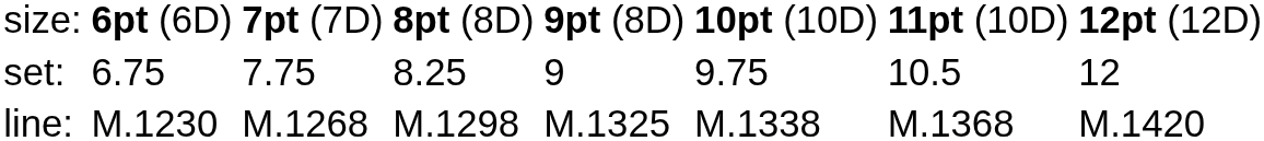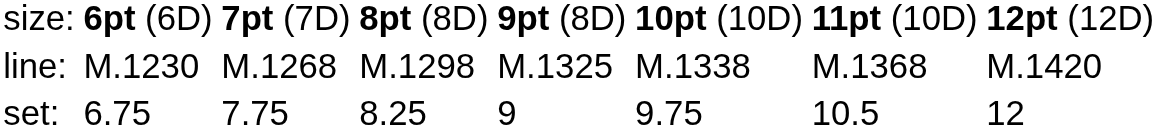 <table style="margin-left:40px;">
 <tr>
 <td>size:</td>
 <td><strong>6pt</strong> (6D)</td>
 <td><strong>7pt</strong> (7D)</td>
 <td><strong>8pt</strong> (8D)</td>
 <td><strong>9pt</strong> (8D)</td>
 <td><strong>10pt</strong> (10D)</td>
 <td><strong>11pt</strong> (10D)</td>
 <td><strong>12pt</strong> (12D)</td>
 </tr>
 <tr>
+<td>line:</td>
+<td>M.1230</td>
+<td>M.1268</td>
+<td>M.1298</td>
+<td>M.1325</td>
+<td>M.1338</td>
+<td>M.1368</td>
+<td>M.1420</td>
+</tr>
+<tr>
 <td>set:</td>
 <td>6.75</td>
 <td>7.75</td>
 <td>8.25</td>
 <td>9</td>
 <td>9.75</td>
 <td>10.5</td>
 <td>12</td>
 </tr>
-<tr>
-<td>line:</td>
-<td>M.1230</td>
-<td>M.1268</td>
-<td>M.1298</td>
-<td>M.1325</td>
-<td>M.1338</td>
-<td>M.1368</td>
-<td>M.1420</td>
-</tr>
 </table>
